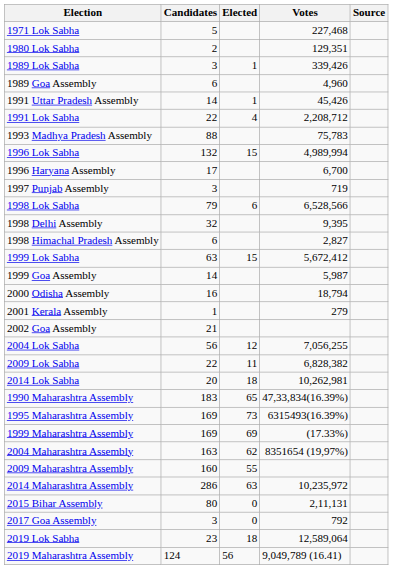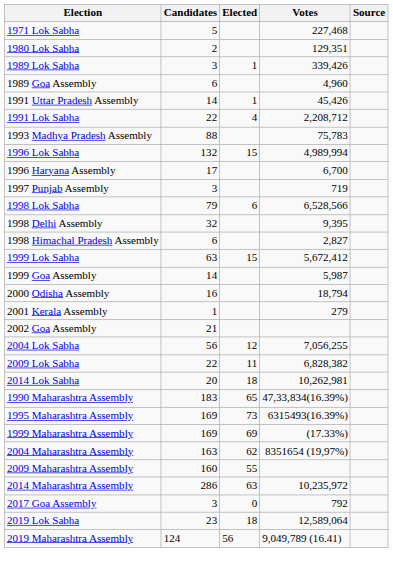 <table class="wikitable">
 <tr>
 <th>Election</th>
 <th>Candidates</th>
 <th>Elected</th>
 <th>Votes</th>
 <th>Source</th>
 </tr>
 <tr>
 <td align="left"><a href='#'>1971 Lok Sabha</a></td>
 <td style="text-align:right;">5</td>
 <td style="text-align:right;"></td>
 <td style="text-align:right;">227,468</td>
 <td style="text-align:right;"></td>
 </tr>
 <tr>
 <td align="left"><a href='#'>1980 Lok Sabha</a></td>
 <td style="text-align:right;">2</td>
 <td style="text-align:right;"></td>
 <td style="text-align:right;">129,351</td>
 <td style="text-align:right;"></td>
 </tr>
 <tr>
 <td align="left"><a href='#'>1989 Lok Sabha</a></td>
 <td style="text-align:right;">3</td>
 <td style="text-align:right;">1</td>
 <td style="text-align:right;">339,426</td>
 <td style="text-align:right;"></td>
 </tr>
 <tr>
 <td align="left">1989 <a href='#'>Goa</a> Assembly</td>
 <td style="text-align:right;">6</td>
 <td style="text-align:right;"> </td>
 <td style="text-align:right;">4,960</td>
 <td style="text-align:right;"></td>
 </tr>
 <tr>
 <td align="left">1991 <a href='#'>Uttar Pradesh</a> Assembly</td>
 <td style="text-align:right;">14</td>
 <td style="text-align:right;">1</td>
 <td style="text-align:right;">45,426</td>
 <td style="text-align:right;"></td>
 </tr>
 <tr>
 <td align="left"><a href='#'>1991 Lok Sabha</a></td>
 <td style="text-align:right;">22</td>
 <td style="text-align:right;">4</td>
 <td style="text-align:right;">2,208,712</td>
 <td style="text-align:right;"></td>
 </tr>
 <tr>
 <td align="left">1993 <a href='#'>Madhya Pradesh</a> Assembly</td>
 <td style="text-align:right;">88</td>
 <td style="text-align:right;"></td>
 <td style="text-align:right;">75,783</td>
 <td style="text-align:right;"></td>
 </tr>
 <tr>
 <td align="left"><a href='#'>1996 Lok Sabha</a></td>
 <td style="text-align:right;">132</td>
 <td style="text-align:right;">15</td>
 <td style="text-align:right;">4,989,994</td>
 <td style="text-align:right;"></td>
 </tr>
 <tr>
 <td align="left">1996 <a href='#'>Haryana</a> Assembly</td>
 <td style="text-align:right;">17</td>
 <td style="text-align:right;"></td>
 <td style="text-align:right;">6,700</td>
 <td style="text-align:right;"></td>
 </tr>
 <tr>
 <td align="left">1997 <a href='#'>Punjab</a> Assembly</td>
 <td style="text-align:right;">3</td>
 <td style="text-align:right;"></td>
 <td style="text-align:right;">719</td>
 <td style="text-align:right;"></td>
 </tr>
 <tr>
 <td align="left"><a href='#'>1998 Lok Sabha</a></td>
 <td style="text-align:right;">79</td>
 <td style="text-align:right;">6</td>
 <td style="text-align:right;">6,528,566</td>
 <td style="text-align:right;"></td>
 </tr>
 <tr>
 <td align="left">1998 <a href='#'>Delhi</a> Assembly</td>
 <td style="text-align:right;">32</td>
 <td style="text-align:right;"></td>
 <td style="text-align:right;">9,395</td>
 <td style="text-align:right;"></td>
 </tr>
 <tr>
 <td align="left">1998 <a href='#'>Himachal Pradesh</a> Assembly</td>
 <td style="text-align:right;">6</td>
 <td style="text-align:right;"></td>
 <td style="text-align:right;">2,827</td>
 <td style="text-align:right;"></td>
 </tr>
 <tr>
 <td align="left"><a href='#'>1999 Lok Sabha</a></td>
 <td style="text-align:right;">63</td>
 <td style="text-align:right;">15</td>
 <td style="text-align:right;">5,672,412</td>
 <td style="text-align:right;"></td>
 </tr>
 <tr>
 <td align="left">1999 <a href='#'>Goa</a> Assembly</td>
 <td style="text-align:right;">14</td>
 <td style="text-align:right;"> </td>
 <td style="text-align:right;">5,987</td>
 <td style="text-align:right;"></td>
 </tr>
 <tr>
 <td align="left">2000 <a href='#'>Odisha</a> Assembly</td>
 <td style="text-align:right;">16</td>
 <td style="text-align:right;"> </td>
 <td style="text-align:right;">18,794</td>
 <td style="text-align:right;"></td>
 </tr>
 <tr>
 <td align="left">2001 <a href='#'>Kerala</a> Assembly</td>
 <td style="text-align:right;">1</td>
 <td style="text-align:right;"> </td>
 <td style="text-align:right;">279</td>
 <td style="text-align:right;"></td>
 </tr>
 <tr>
 <td align="left">2002 <a href='#'>Goa</a> Assembly</td>
 <td style="text-align:right;">21</td>
 <td style="text-align:right;"> </td>
 <td style="text-align:right;"></td>
 <td style="text-align:right;"></td>
 </tr>
 <tr>
 <td align="left"><a href='#'>2004 Lok Sabha</a></td>
 <td style="text-align:right;">56</td>
 <td style="text-align:right;">12</td>
 <td style="text-align:right;">7,056,255</td>
 <td style="text-align:right;"></td>
 </tr>
 <tr>
 <td align="left"><a href='#'>2009 Lok Sabha</a></td>
 <td style="text-align:right;">22</td>
 <td style="text-align:right;">11</td>
 <td style="text-align:right;">6,828,382</td>
 <td style="text-align:right;"></td>
 </tr>
 <tr>
 <td align="left"><a href='#'>2014 Lok Sabha</a></td>
 <td style="text-align:right;">20</td>
 <td style="text-align:right;">18</td>
 <td style="text-align:right;">10,262,981</td>
 <td style="text-align:right;"></td>
 </tr>
 <tr>
 <td align="left"><a href='#'>1990 Maharashtra Assembly</a></td>
 <td style="text-align:right;">183</td>
 <td style="text-align:right;">65</td>
 <td style="text-align:right;">47,33,834(16.39%)</td>
 <td style="text-align:right;"></td>
 </tr>
 <tr>
 <td align="left"><a href='#'>1995 Maharashtra Assembly</a></td>
 <td style="text-align:right;">169</td>
 <td style="text-align:right;">73</td>
 <td style="text-align:right;">6315493(16.39%)</td>
 <td style="text-align:right;"></td>
 </tr>
 <tr>
 <td align="left"><a href='#'>1999 Maharashtra Assembly</a></td>
 <td style="text-align:right;">169</td>
 <td style="text-align:right;">69</td>
 <td style="text-align:right;">(17.33%)</td>
 <td style="text-align:right;"></td>
 </tr>
 <tr>
 <td align="left"><a href='#'>2004 Maharashtra Assembly</a></td>
 <td style="text-align:right;">163</td>
 <td style="text-align:right;">62</td>
 <td style="text-align:right;">8351654 (19,97%)</td>
 <td style="text-align:right;"></td>
 </tr>
 <tr>
 <td align="left"><a href='#'>2009 Maharashtra Assembly</a></td>
 <td style="text-align:right;">160</td>
 <td style="text-align:right;">55</td>
 <td style="text-align:right;"></td>
 <td style="text-align:right;"></td>
 </tr>
 <tr>
 <td align="left"><a href='#'>2014 Maharashtra Assembly</a></td>
 <td style="text-align:right;">286</td>
 <td style="text-align:right;">63</td>
 <td style="text-align:right;">10,235,972</td>
 <td style="text-align:right;"></td>
 </tr>
 <tr>
-<td align="left"><a href='#'>2015 Bihar Assembly</a></td>
-<td style="text-align:right;">80</td>
-<td style="text-align:right;">0</td>
-<td style="text-align:right;">2,11,131</td>
-<td style="text-align:right;"></td>
-</tr>
-<tr>
 <td align="left"><a href='#'>2017 Goa Assembly</a></td>
 <td style="text-align:right;">3</td>
 <td style="text-align:right;">0</td>
 <td style="text-align:right;">792</td>
 <td style="text-align:right;"></td>
 </tr>
 <tr>
 <td align="left"><a href='#'>2019 Lok Sabha</a></td>
 <td style="text-align:right;">23</td>
 <td style="text-align:right;">18</td>
 <td style="text-align:right;">12,589,064</td>
 <td style="text-align:right;"></td>
 </tr>
 <tr>
 <td><a href='#'>2019 Maharashtra Assembly</a></td>
 <td>124</td>
 <td>56</td>
 <td>9,049,789 (16.41)</td>
 <td></td>
 </tr>
 </table>
